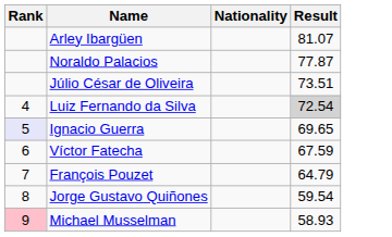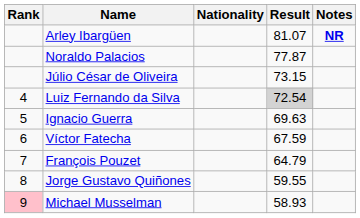 <table class="wikitable sortable" style="text-align:center">
 <tr>
 <th>Rank</th>
 <th>Name</th>
 <th>Nationality</th>
 <th>Result</th>
+<th>Notes</th>
 </tr>
 <tr>
 <td></td>
 <td align=left><a href='#'>Arley Ibargüen</a></td>
 <td align=left></td>
 <td>81.07</td>
+<td><strong><a href='#'>NR</a></strong></td>
 </tr>
 <tr>
 <td></td>
 <td align=left><a href='#'>Noraldo Palacios</a></td>
 <td align=left></td>
 <td>77.87</td>
+<td></td>
 </tr>
 <tr>
 <td></td>
 <td align=left><a href='#'>Júlio César de Oliveira</a></td>
 <td align=left></td>
-<td>73.51</td>
+<td>73.15</td>
+<td></td>
 </tr>
 <tr>
 <td>4</td>
 <td align=left><a href='#'>Luiz Fernando da Silva</a></td>
 <td align=left></td>
 <td style="background: lightgrey;">72.54</td>
+<td></td>
 </tr>
 <tr>
-<td style="background: lavender;">5</td>
+<td>5</td>
 <td align=left><a href='#'>Ignacio Guerra</a></td>
 <td align=left></td>
-<td>69.65</td>
+<td>69.63</td>
+<td></td>
 </tr>
 <tr>
 <td>6</td>
 <td align=left><a href='#'>Víctor Fatecha</a></td>
 <td align=left></td>
 <td>67.59</td>
+<td></td>
 </tr>
 <tr>
 <td>7</td>
 <td align=left><a href='#'>François Pouzet</a></td>
 <td align=left></td>
 <td>64.79</td>
+<td></td>
 </tr>
 <tr>
 <td>8</td>
 <td align=left><a href='#'>Jorge Gustavo Quiñones</a></td>
 <td align=left></td>
-<td>59.54</td>
+<td>59.55</td>
+<td></td>
 </tr>
 <tr>
 <td style="background: pink;">9</td>
 <td align=left><a href='#'>Michael Musselman</a></td>
 <td align=left></td>
 <td>58.93</td>
+<td></td>
 </tr>
 </table>
